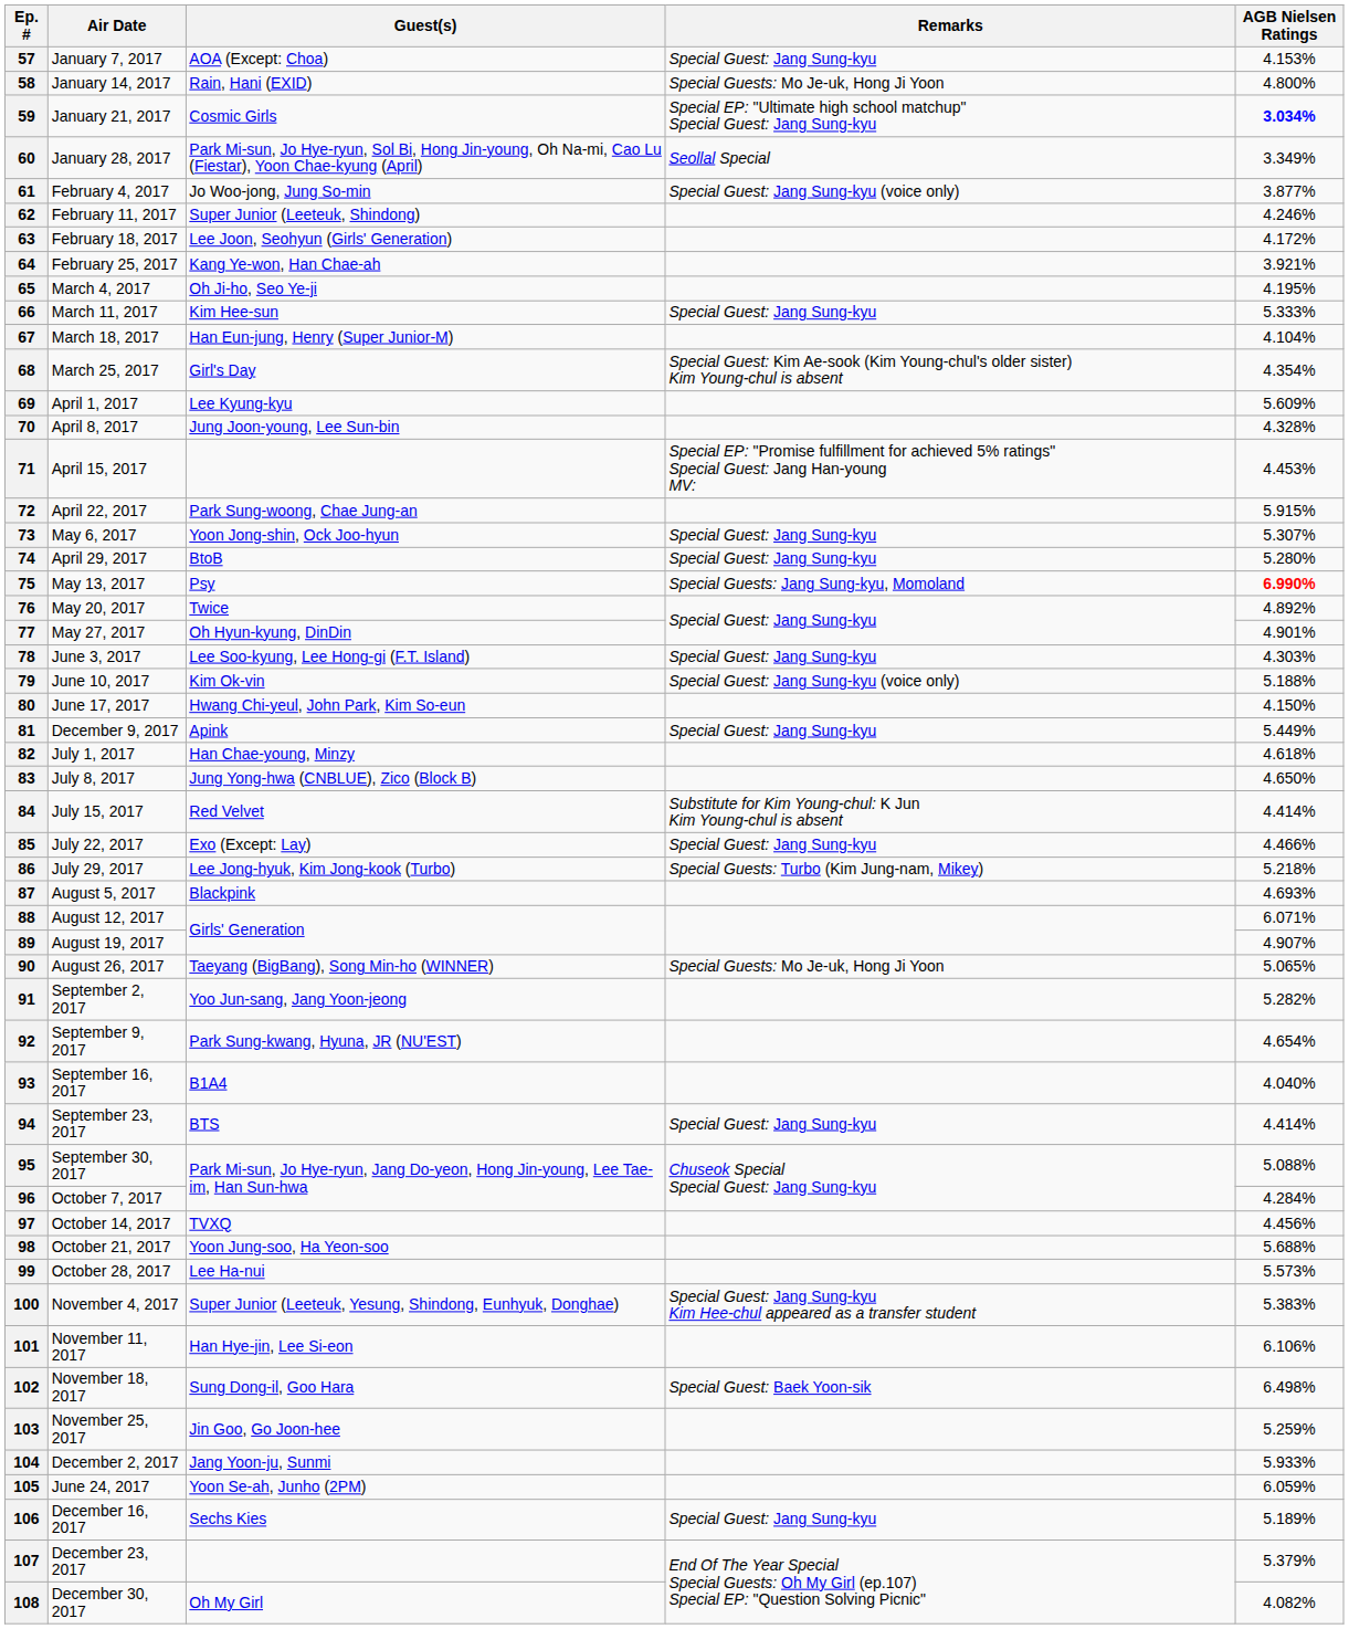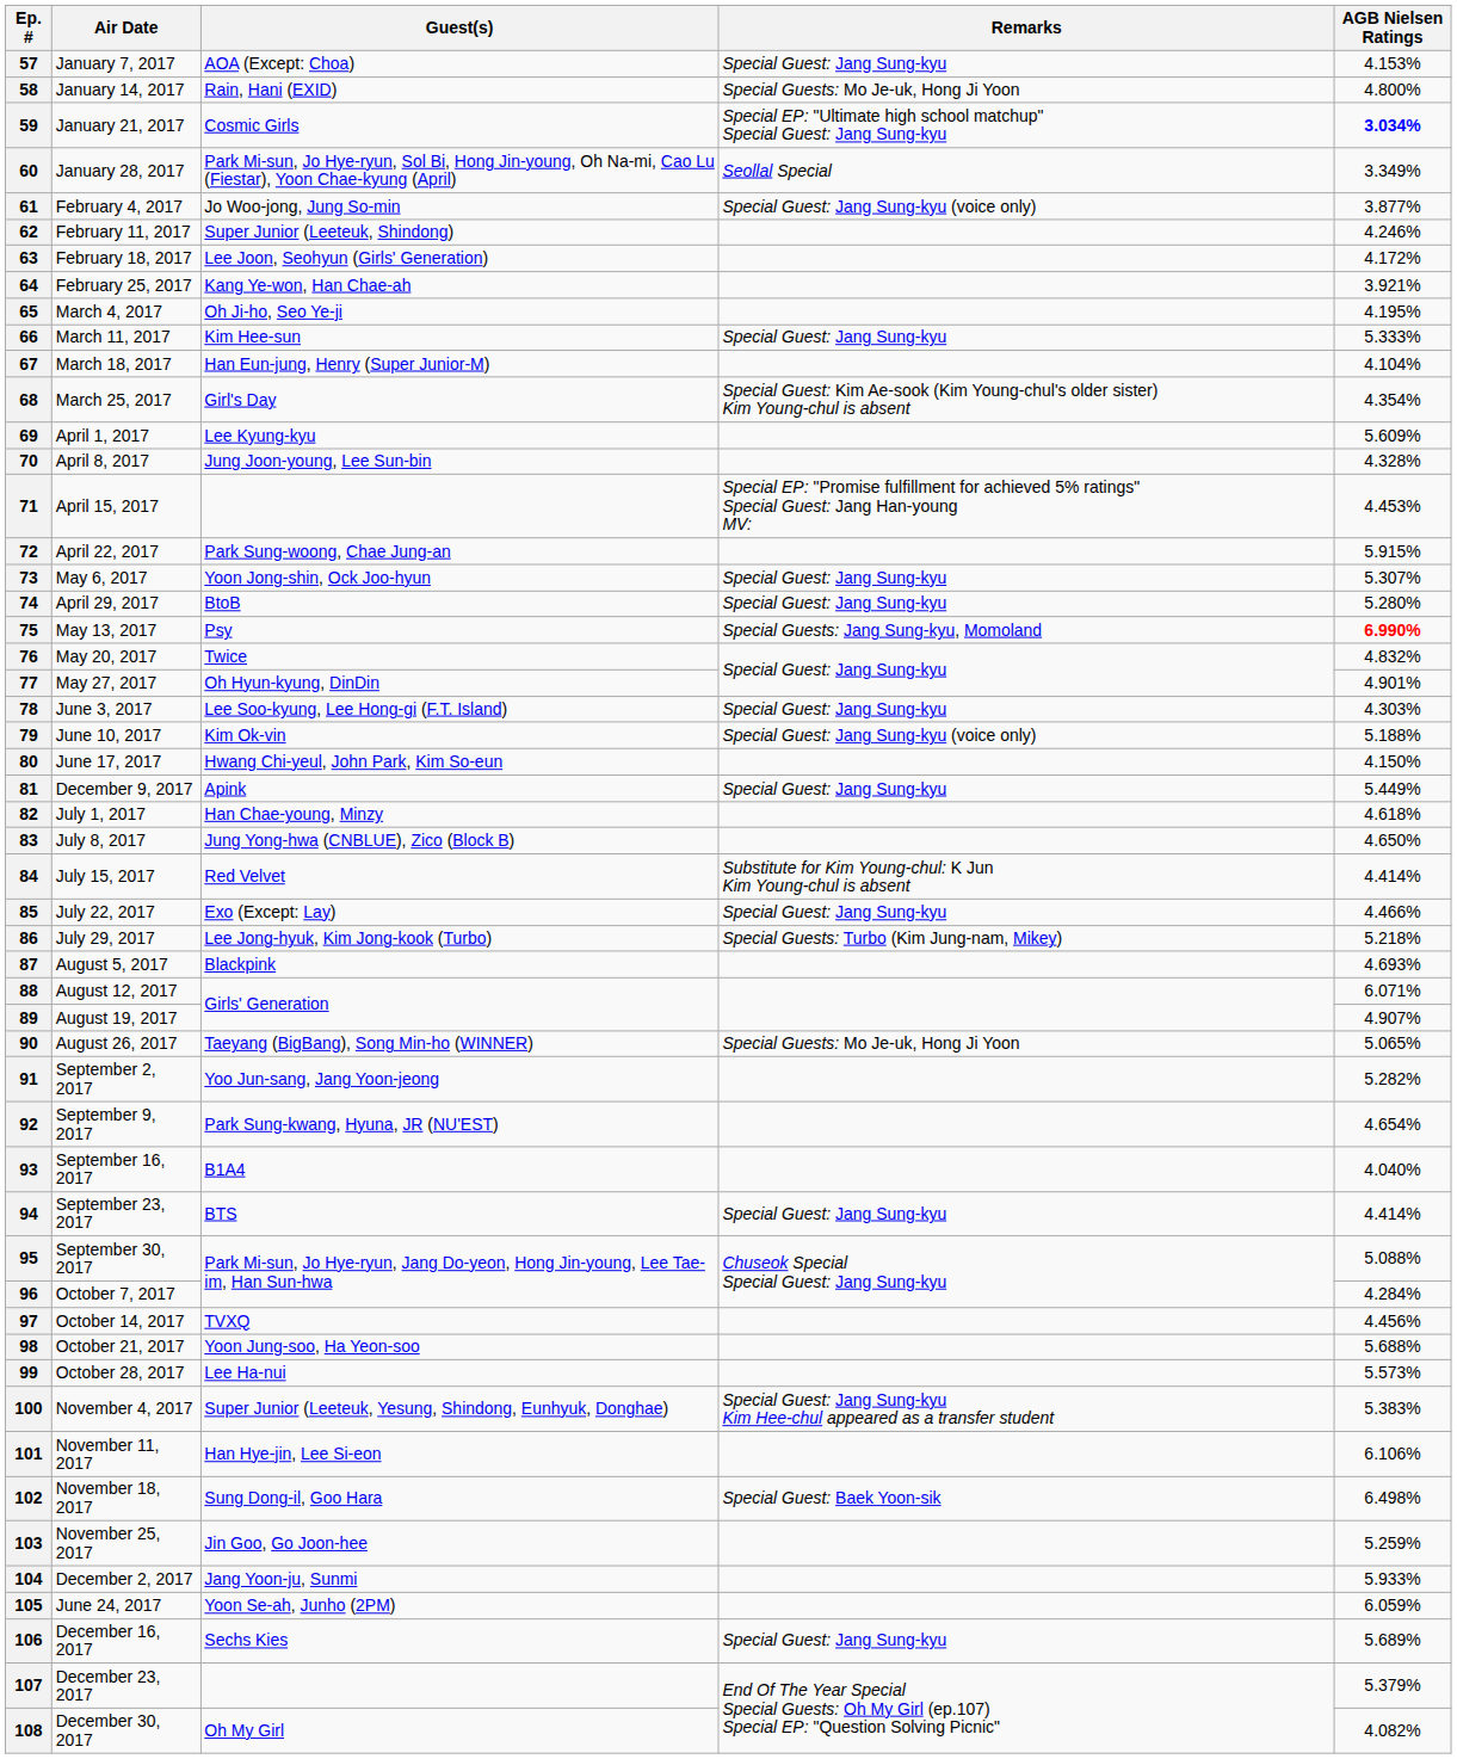 <table class="wikitable" style = "font-size: 90%;">
 <tr>
 <th width=35>Ep. #</th>
 <th width=130>Air Date</th>
 <th width=500>Guest(s)</th>
 <th width=600>Remarks</th>
 <th width=100>AGB Nielsen Ratings</th>
 </tr>
 <tr>
 <th>57</th>
 <td>January 7, 2017</td>
 <td><a href='#'>AOA</a> (Except: <a href='#'>Choa</a>)</td>
 <td><em>Special Guest:</em> <a href='#'>Jang Sung-kyu</a></td>
 <td style="text-align:center;">4.153%</td>
 </tr>
 <tr>
 <th>58</th>
 <td>January 14, 2017</td>
 <td><a href='#'>Rain</a>, <a href='#'>Hani</a> (<a href='#'>EXID</a>)</td>
 <td><em>Special Guests:</em> Mo Je-uk, Hong Ji Yoon</td>
 <td style="text-align:center;">4.800%</td>
 </tr>
 <tr>
 <th>59</th>
 <td>January 21, 2017</td>
 <td><a href='#'>Cosmic Girls</a></td>
 <td><em>Special EP:</em> "Ultimate high school matchup"<br><em>Special Guest:</em> <a href='#'>Jang Sung-kyu</a></td>
 <td style="text-align:center;color:blue"><strong>3.034%</strong></td>
 </tr>
 <tr>
 <th>60</th>
 <td>January 28, 2017</td>
 <td><a href='#'>Park Mi-sun</a>, <a href='#'>Jo Hye-ryun</a>, <a href='#'>Sol Bi</a>, <a href='#'>Hong Jin-young</a>, Oh Na-mi, <a href='#'>Cao Lu</a> (<a href='#'>Fiestar</a>), <a href='#'>Yoon Chae-kyung</a> (<a href='#'>April</a>)</td>
 <td><em><a href='#'>Seollal</a> Special</em></td>
 <td style="text-align:center;">3.349%</td>
 </tr>
 <tr>
 <th>61</th>
 <td>February 4, 2017</td>
 <td>Jo Woo-jong, <a href='#'>Jung So-min</a></td>
 <td><em>Special Guest:</em> <a href='#'>Jang Sung-kyu</a> (voice only)</td>
 <td style="text-align:center;">3.877%</td>
 </tr>
 <tr>
 <th>62</th>
 <td>February 11, 2017</td>
 <td><a href='#'>Super Junior</a> (<a href='#'>Leeteuk</a>, <a href='#'>Shindong</a>)</td>
 <td></td>
 <td style="text-align:center;">4.246%</td>
 </tr>
 <tr>
 <th>63</th>
 <td>February 18, 2017</td>
 <td><a href='#'>Lee Joon</a>, <a href='#'>Seohyun</a> (<a href='#'>Girls' Generation</a>)</td>
 <td></td>
 <td style="text-align:center;">4.172%</td>
 </tr>
 <tr>
 <th>64</th>
 <td>February 25, 2017</td>
 <td><a href='#'>Kang Ye-won</a>, <a href='#'>Han Chae-ah</a></td>
 <td></td>
 <td style="text-align:center;">3.921%</td>
 </tr>
 <tr>
 <th>65</th>
 <td>March 4, 2017</td>
 <td><a href='#'>Oh Ji-ho</a>, <a href='#'>Seo Ye-ji</a></td>
 <td></td>
 <td style="text-align:center;">4.195%</td>
 </tr>
 <tr>
 <th>66</th>
 <td>March 11, 2017</td>
 <td><a href='#'>Kim Hee-sun</a></td>
 <td><em>Special Guest:</em> <a href='#'>Jang Sung-kyu</a></td>
 <td style="text-align:center;">5.333%</td>
 </tr>
 <tr>
 <th>67</th>
 <td>March 18, 2017</td>
 <td><a href='#'>Han Eun-jung</a>, <a href='#'>Henry</a> (<a href='#'>Super Junior-M</a>)</td>
 <td></td>
 <td style="text-align:center;">4.104%</td>
 </tr>
 <tr>
 <th>68</th>
 <td>March 25, 2017</td>
 <td><a href='#'>Girl's Day</a></td>
 <td><em>Special Guest:</em> Kim Ae-sook (Kim Young-chul's older sister)<br><em>Kim Young-chul is absent</em></td>
 <td style="text-align:center;">4.354%</td>
 </tr>
 <tr>
 <th>69</th>
 <td>April 1, 2017</td>
 <td><a href='#'>Lee Kyung-kyu</a></td>
 <td></td>
 <td style="text-align:center;">5.609%</td>
 </tr>
 <tr>
 <th>70</th>
 <td>April 8, 2017</td>
 <td><a href='#'>Jung Joon-young</a>, <a href='#'>Lee Sun-bin</a></td>
 <td></td>
 <td style="text-align:center;">4.328%</td>
 </tr>
 <tr>
 <th>71</th>
 <td>April 15, 2017</td>
 <td></td>
 <td><em>Special EP:</em> "Promise fulfillment for achieved 5% ratings"<br><em>Special Guest:</em> Jang Han-young<br><em>MV:</em> </td>
 <td style="text-align:center;">4.453%</td>
 </tr>
 <tr>
 <th>72</th>
 <td>April 22, 2017</td>
 <td><a href='#'>Park Sung-woong</a>, <a href='#'>Chae Jung-an</a></td>
 <td></td>
 <td style="text-align:center;">5.915%</td>
 </tr>
 <tr>
 <th>73</th>
 <td>May 6, 2017</td>
 <td><a href='#'>Yoon Jong-shin</a>, <a href='#'>Ock Joo-hyun</a></td>
 <td><em>Special Guest:</em> <a href='#'>Jang Sung-kyu</a></td>
 <td style="text-align:center;">5.307%</td>
 </tr>
 <tr>
 <th>74</th>
 <td>April 29, 2017</td>
 <td><a href='#'>BtoB</a></td>
 <td><em>Special Guest:</em> <a href='#'>Jang Sung-kyu</a></td>
 <td style="text-align:center;">5.280%</td>
 </tr>
 <tr>
 <th>75</th>
 <td>May 13, 2017</td>
 <td><a href='#'>Psy</a></td>
 <td><em>Special Guests:</em> <a href='#'>Jang Sung-kyu</a>, <a href='#'>Momoland</a></td>
 <td style="text-align:center;color:red"><strong>6.990%</strong></td>
 </tr>
 <tr>
 <th>76</th>
 <td>May 20, 2017</td>
 <td><a href='#'>Twice</a></td>
 <td rowspan="2"><em>Special Guest:</em> <a href='#'>Jang Sung-kyu</a></td>
-<td style="text-align:center;">4.892%</td>
+<td style="text-align:center;">4.832%</td>
 </tr>
 <tr>
 <th>77</th>
 <td>May 27, 2017</td>
 <td><a href='#'>Oh Hyun-kyung</a>, <a href='#'>DinDin</a></td>
 <td style="text-align:center;">4.901%</td>
 </tr>
 <tr>
 <th>78</th>
 <td>June 3, 2017</td>
 <td><a href='#'>Lee Soo-kyung</a>, <a href='#'>Lee Hong-gi</a> (<a href='#'>F.T. Island</a>)</td>
 <td><em>Special Guest:</em> <a href='#'>Jang Sung-kyu</a></td>
 <td style="text-align:center;">4.303%</td>
 </tr>
 <tr>
 <th>79</th>
 <td>June 10, 2017</td>
 <td><a href='#'>Kim Ok-vin</a></td>
 <td><em>Special Guest:</em> <a href='#'>Jang Sung-kyu</a> (voice only)</td>
 <td style="text-align:center;">5.188%</td>
 </tr>
 <tr>
 <th>80</th>
 <td>June 17, 2017</td>
 <td><a href='#'>Hwang Chi-yeul</a>, <a href='#'>John Park</a>, <a href='#'>Kim So-eun</a></td>
 <td></td>
 <td style="text-align:center;">4.150%</td>
 </tr>
 <tr>
 <th>81</th>
 <td>December 9, 2017</td>
 <td><a href='#'>Apink</a></td>
 <td><em>Special Guest:</em> <a href='#'>Jang Sung-kyu</a></td>
 <td style="text-align:center;">5.449%</td>
 </tr>
 <tr>
 <th>82</th>
 <td>July 1, 2017</td>
 <td><a href='#'>Han Chae-young</a>, <a href='#'>Minzy</a></td>
 <td></td>
 <td style="text-align:center;">4.618%</td>
 </tr>
 <tr>
 <th>83</th>
 <td>July 8, 2017</td>
 <td><a href='#'>Jung Yong-hwa</a> (<a href='#'>CNBLUE</a>), <a href='#'>Zico</a> (<a href='#'>Block B</a>)</td>
 <td></td>
 <td style="text-align:center;">4.650%</td>
 </tr>
 <tr>
 <th>84</th>
 <td>July 15, 2017</td>
 <td><a href='#'>Red Velvet</a></td>
 <td><em>Substitute for Kim Young-chul:</em> K Jun<br><em>Kim Young-chul is absent</em></td>
 <td style="text-align:center;">4.414%</td>
 </tr>
 <tr>
 <th>85</th>
 <td>July 22, 2017</td>
 <td><a href='#'>Exo</a> (Except: <a href='#'>Lay</a>)</td>
 <td><em>Special Guest:</em> <a href='#'>Jang Sung-kyu</a></td>
 <td style="text-align:center;">4.466%</td>
 </tr>
 <tr>
 <th>86</th>
 <td>July 29, 2017</td>
 <td><a href='#'>Lee Jong-hyuk</a>, <a href='#'>Kim Jong-kook</a> (<a href='#'>Turbo</a>)</td>
 <td><em>Special Guests:</em> <a href='#'>Turbo</a> (Kim Jung-nam, <a href='#'>Mikey</a>)</td>
 <td style="text-align:center;">5.218%</td>
 </tr>
 <tr>
 <th>87</th>
 <td>August 5, 2017</td>
 <td><a href='#'>Blackpink</a></td>
 <td></td>
 <td style="text-align:center;">4.693%</td>
 </tr>
 <tr>
 <th>88</th>
 <td>August 12, 2017</td>
 <td rowspan="2"><a href='#'>Girls' Generation</a></td>
 <td rowspan="2"></td>
 <td style="text-align:center;">6.071%</td>
 </tr>
 <tr>
 <th>89</th>
 <td>August 19, 2017</td>
 <td style="text-align:center;">4.907%</td>
 </tr>
 <tr>
 <th>90</th>
 <td>August 26, 2017</td>
 <td><a href='#'>Taeyang</a> (<a href='#'>BigBang</a>), <a href='#'>Song Min-ho</a> (<a href='#'>WINNER</a>)</td>
 <td><em>Special Guests:</em> Mo Je-uk, Hong Ji Yoon</td>
 <td style="text-align:center;">5.065%</td>
 </tr>
 <tr>
 <th>91</th>
 <td>September 2, 2017</td>
 <td><a href='#'>Yoo Jun-sang</a>, <a href='#'>Jang Yoon-jeong</a></td>
 <td></td>
 <td style="text-align:center;">5.282%</td>
 </tr>
 <tr>
 <th>92</th>
 <td>September 9, 2017</td>
 <td><a href='#'>Park Sung-kwang</a>, <a href='#'>Hyuna</a>, <a href='#'>JR</a> (<a href='#'>NU'EST</a>)</td>
 <td></td>
 <td style="text-align:center;">4.654%</td>
 </tr>
 <tr>
 <th>93</th>
 <td>September 16, 2017</td>
 <td><a href='#'>B1A4</a></td>
 <td></td>
 <td style="text-align:center;">4.040%</td>
 </tr>
 <tr>
 <th>94</th>
 <td>September 23, 2017</td>
 <td><a href='#'>BTS</a></td>
 <td><em>Special Guest:</em> <a href='#'>Jang Sung-kyu</a></td>
 <td style="text-align:center;">4.414%</td>
 </tr>
 <tr>
 <th>95</th>
 <td>September 30, 2017</td>
 <td rowspan="2"><a href='#'>Park Mi-sun</a>, <a href='#'>Jo Hye-ryun</a>, <a href='#'>Jang Do-yeon</a>, <a href='#'>Hong Jin-young</a>, <a href='#'>Lee Tae-im</a>, <a href='#'>Han Sun-hwa</a></td>
 <td rowspan="2"><em><a href='#'>Chuseok</a> Special</em><br><em>Special Guest:</em> <a href='#'>Jang Sung-kyu</a></td>
 <td style="text-align:center;">5.088%</td>
 </tr>
 <tr>
 <th>96</th>
 <td>October 7, 2017</td>
 <td style="text-align:center;">4.284%</td>
 </tr>
 <tr>
 <th>97</th>
 <td>October 14, 2017</td>
 <td><a href='#'>TVXQ</a></td>
 <td></td>
 <td style="text-align:center;">4.456%</td>
 </tr>
 <tr>
 <th>98</th>
 <td>October 21, 2017</td>
 <td><a href='#'>Yoon Jung-soo</a>, <a href='#'>Ha Yeon-soo</a></td>
 <td></td>
 <td style="text-align:center;">5.688%</td>
 </tr>
 <tr>
 <th>99</th>
 <td>October 28, 2017</td>
 <td><a href='#'>Lee Ha-nui</a></td>
 <td></td>
 <td style="text-align:center;">5.573%</td>
 </tr>
 <tr>
 <th>100</th>
 <td>November 4, 2017</td>
 <td><a href='#'>Super Junior</a> (<a href='#'>Leeteuk</a>, <a href='#'>Yesung</a>, <a href='#'>Shindong</a>, <a href='#'>Eunhyuk</a>, <a href='#'>Donghae</a>)</td>
 <td><em>Special Guest:</em> <a href='#'>Jang Sung-kyu</a><br><em><a href='#'>Kim Hee-chul</a> appeared as a transfer student</em></td>
 <td style="text-align:center;">5.383%</td>
 </tr>
 <tr>
 <th>101</th>
 <td>November 11, 2017</td>
 <td><a href='#'>Han Hye-jin</a>, <a href='#'>Lee Si-eon</a></td>
 <td></td>
 <td style="text-align:center;">6.106%</td>
 </tr>
 <tr>
 <th>102</th>
 <td>November 18, 2017</td>
 <td><a href='#'>Sung Dong-il</a>, <a href='#'>Goo Hara</a></td>
 <td><em>Special Guest:</em> <a href='#'>Baek Yoon-sik</a></td>
 <td style="text-align:center;">6.498%</td>
 </tr>
 <tr>
 <th>103</th>
 <td>November 25, 2017</td>
 <td><a href='#'>Jin Goo</a>, <a href='#'>Go Joon-hee</a></td>
 <td></td>
 <td style="text-align:center;">5.259%</td>
 </tr>
 <tr>
 <th>104</th>
 <td>December 2, 2017</td>
 <td><a href='#'>Jang Yoon-ju</a>, <a href='#'>Sunmi</a></td>
 <td></td>
 <td style="text-align:center;">5.933%</td>
 </tr>
 <tr>
 <th>105</th>
 <td>June 24, 2017</td>
 <td><a href='#'>Yoon Se-ah</a>, <a href='#'>Junho</a> (<a href='#'>2PM</a>)</td>
 <td></td>
 <td style="text-align:center;">6.059%</td>
 </tr>
 <tr>
 <th>106</th>
 <td>December 16, 2017</td>
 <td><a href='#'>Sechs Kies</a></td>
 <td><em>Special Guest:</em> <a href='#'>Jang Sung-kyu</a></td>
-<td style="text-align:center;">5.189%</td>
+<td style="text-align:center;">5.689%</td>
 </tr>
 <tr>
 <th>107</th>
 <td>December 23, 2017</td>
 <td></td>
 <td rowspan="2"><em>End Of The Year Special</em><br><em>Special Guests:</em> <a href='#'>Oh My Girl</a> (ep.107)<br><em>Special EP:</em> "Question Solving Picnic"</td>
 <td style="text-align:center;">5.379%</td>
 </tr>
 <tr>
 <th>108</th>
 <td>December 30, 2017</td>
 <td><a href='#'>Oh My Girl</a></td>
 <td style="text-align:center;">4.082%</td>
 </tr>
 </table>
